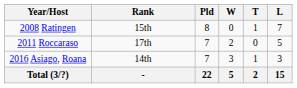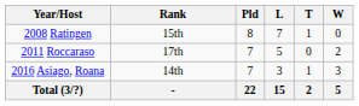 <table class="wikitable" style="text-align: center;font-size:90%;">
 <tr>
 <th width=125>Year/Host</th>
 <th width=150>Rank</th>
 <th width=30>Pld</th>
+<th width=30>L</th>
+<th width=30>T</th>
 <th width=30>W</th>
-<th width=30>T</th>
-<th width=30>L</th>
 </tr>
 <tr>
 <td> <a href='#'>2008</a> <a href='#'>Ratingen</a></td>
 <td>15th</td>
 <td>8</td>
+<td>7</td>
+<td>1</td>
 <td>0</td>
-<td>1</td>
-<td>7</td>
 </tr>
 <tr>
 <td> <a href='#'>2011</a> <a href='#'>Roccaraso</a></td>
 <td>17th</td>
 <td>7</td>
+<td>5</td>
+<td>0</td>
 <td>2</td>
-<td>0</td>
-<td>5</td>
 </tr>
 <tr>
 <td> <a href='#'>2016</a> <a href='#'>Asiago</a>, <a href='#'>Roana</a></td>
 <td>14th</td>
 <td>7</td>
 <td>3</td>
 <td>1</td>
 <td>3</td>
 </tr>
 <tr>
 <th>Total (3/?)</th>
 <th>-</th>
 <th>22</th>
+<th>15</th>
+<th>2</th>
 <th>5</th>
-<th>2</th>
-<th>15</th>
 </tr>
 </table>
